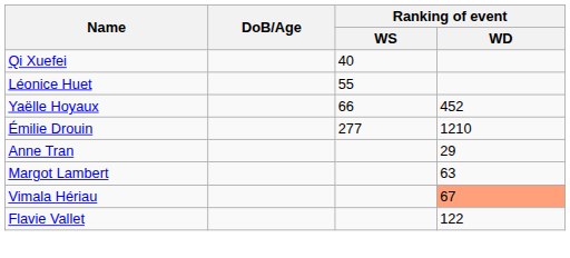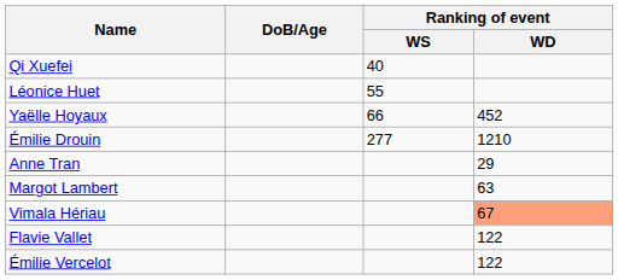 <table class="wikitable"  style="width:600px; font-size:95%;">
 <tr>
 <th align="left" rowspan="2">Name</th>
 <th align="left" rowspan="2">DoB/Age</th>
 <th align="center" colspan="2">Ranking of event</th>
 </tr>
 <tr>
 <th align="center">WS</th>
 <th align="center">WD</th>
 </tr>
 <tr>
 <td align="left"><a href='#'>Qi Xuefei</a></td>
 <td align="left"></td>
 <td>40</td>
 <td></td>
 </tr>
 <tr>
 <td align="left"><a href='#'>Léonice Huet</a></td>
 <td align="left"></td>
 <td>55</td>
 <td></td>
 </tr>
 <tr>
 <td align="left"><a href='#'>Yaëlle Hoyaux</a></td>
 <td align="left"></td>
 <td>66</td>
 <td>452</td>
 </tr>
 <tr>
 <td align="left"><a href='#'>Émilie Drouin</a></td>
 <td align="left"></td>
 <td>277</td>
 <td>1210</td>
 </tr>
 <tr>
 <td align="left"><a href='#'>Anne Tran</a></td>
 <td align="left"></td>
 <td></td>
 <td>29</td>
 </tr>
 <tr>
 <td align="left"><a href='#'>Margot Lambert</a></td>
 <td align="left"></td>
 <td></td>
 <td>63</td>
 </tr>
 <tr>
 <td align="left"><a href='#'>Vimala Hériau</a></td>
 <td align="left"></td>
 <td></td>
 <td style="background: lightsalmon;">67</td>
 </tr>
 <tr>
 <td align="left"><a href='#'>Flavie Vallet</a></td>
 <td align="left"></td>
 <td></td>
 <td>122</td>
 </tr>
+<tr>
+<td align="left"><a href='#'>Émilie Vercelot</a></td>
+<td align="left"></td>
+<td></td>
+<td>122</td>
+</tr>
 </table>
